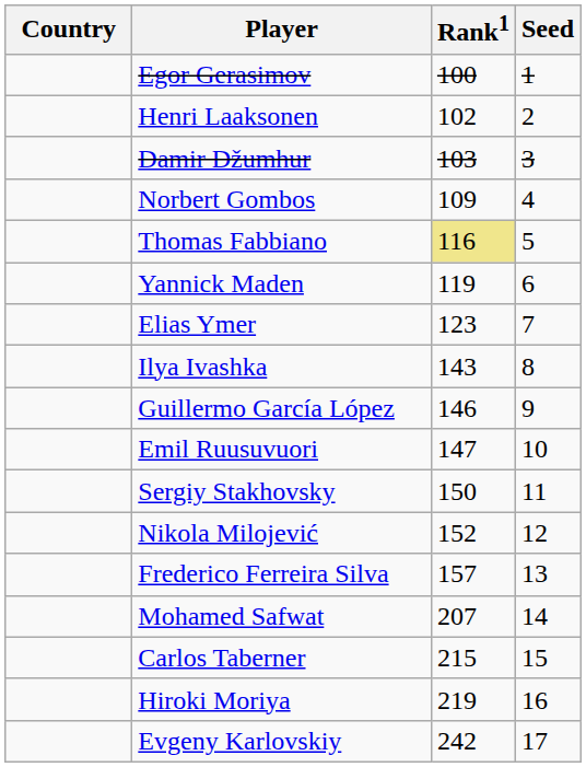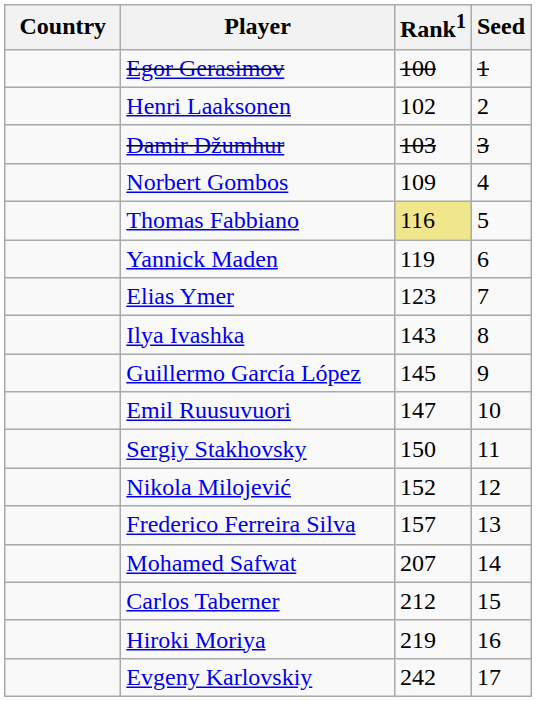 <table class="sortable wikitable">
 <tr>
 <th width="70">Country</th>
 <th width="175">Player</th>
 <th>Rank<sup>1</sup></th>
 <th>Seed</th>
 </tr>
 <tr>
 <td><s></s></td>
 <td><s><a href='#'>Egor Gerasimov</a></s></td>
 <td><s>100</s></td>
 <td><s>1</s></td>
 </tr>
 <tr>
 <td></td>
 <td><a href='#'>Henri Laaksonen</a></td>
 <td>102</td>
 <td>2</td>
 </tr>
 <tr>
 <td><s></s></td>
 <td><s><a href='#'>Damir Džumhur</a></s></td>
 <td><s>103</s></td>
 <td><s>3</s></td>
 </tr>
 <tr>
 <td></td>
 <td><a href='#'>Norbert Gombos</a></td>
 <td>109</td>
 <td>4</td>
 </tr>
 <tr>
 <td></td>
 <td><a href='#'>Thomas Fabbiano</a></td>
 <td style="background: khaki;">116</td>
 <td>5</td>
 </tr>
 <tr>
 <td></td>
 <td><a href='#'>Yannick Maden</a></td>
 <td>119</td>
 <td>6</td>
 </tr>
 <tr>
 <td></td>
 <td><a href='#'>Elias Ymer</a></td>
 <td>123</td>
 <td>7</td>
 </tr>
 <tr>
 <td></td>
 <td><a href='#'>Ilya Ivashka</a></td>
 <td>143</td>
 <td>8</td>
 </tr>
 <tr>
 <td></td>
 <td><a href='#'>Guillermo García López</a></td>
-<td>146</td>
+<td>145</td>
 <td>9</td>
 </tr>
 <tr>
 <td></td>
 <td><a href='#'>Emil Ruusuvuori</a></td>
 <td>147</td>
 <td>10</td>
 </tr>
 <tr>
 <td></td>
 <td><a href='#'>Sergiy Stakhovsky</a></td>
 <td>150</td>
 <td>11</td>
 </tr>
 <tr>
 <td></td>
 <td><a href='#'>Nikola Milojević</a></td>
 <td>152</td>
 <td>12</td>
 </tr>
 <tr>
 <td></td>
 <td><a href='#'>Frederico Ferreira Silva</a></td>
 <td>157</td>
 <td>13</td>
 </tr>
 <tr>
 <td></td>
 <td><a href='#'>Mohamed Safwat</a></td>
 <td>207</td>
 <td>14</td>
 </tr>
 <tr>
 <td></td>
 <td><a href='#'>Carlos Taberner</a></td>
-<td>215</td>
+<td>212</td>
 <td>15</td>
 </tr>
 <tr>
 <td></td>
 <td><a href='#'>Hiroki Moriya</a></td>
 <td>219</td>
 <td>16</td>
 </tr>
 <tr>
 <td></td>
 <td><a href='#'>Evgeny Karlovskiy</a></td>
 <td>242</td>
 <td>17</td>
 </tr>
 </table>
